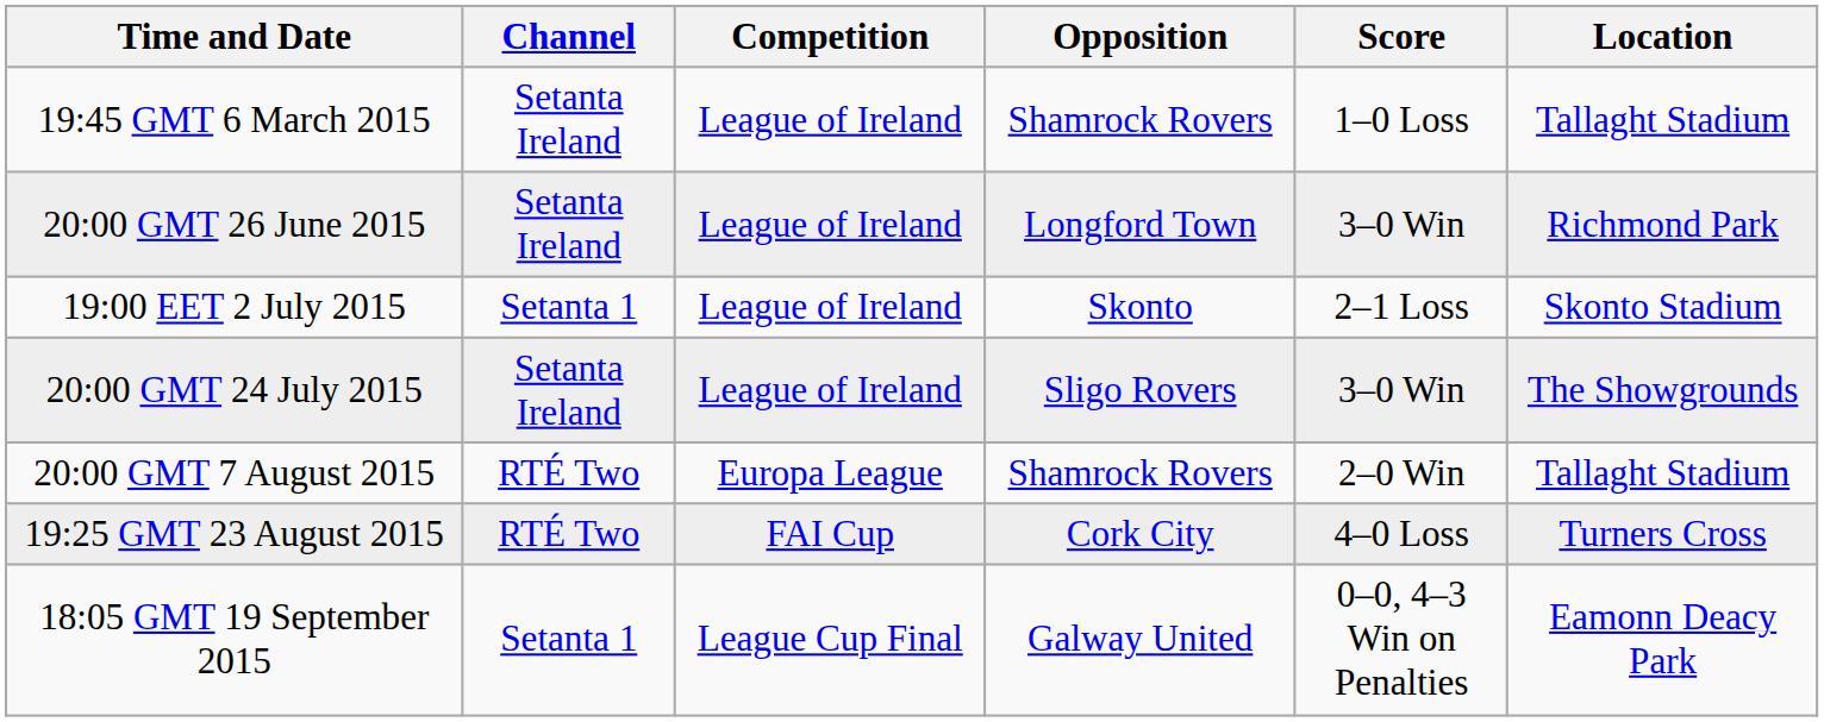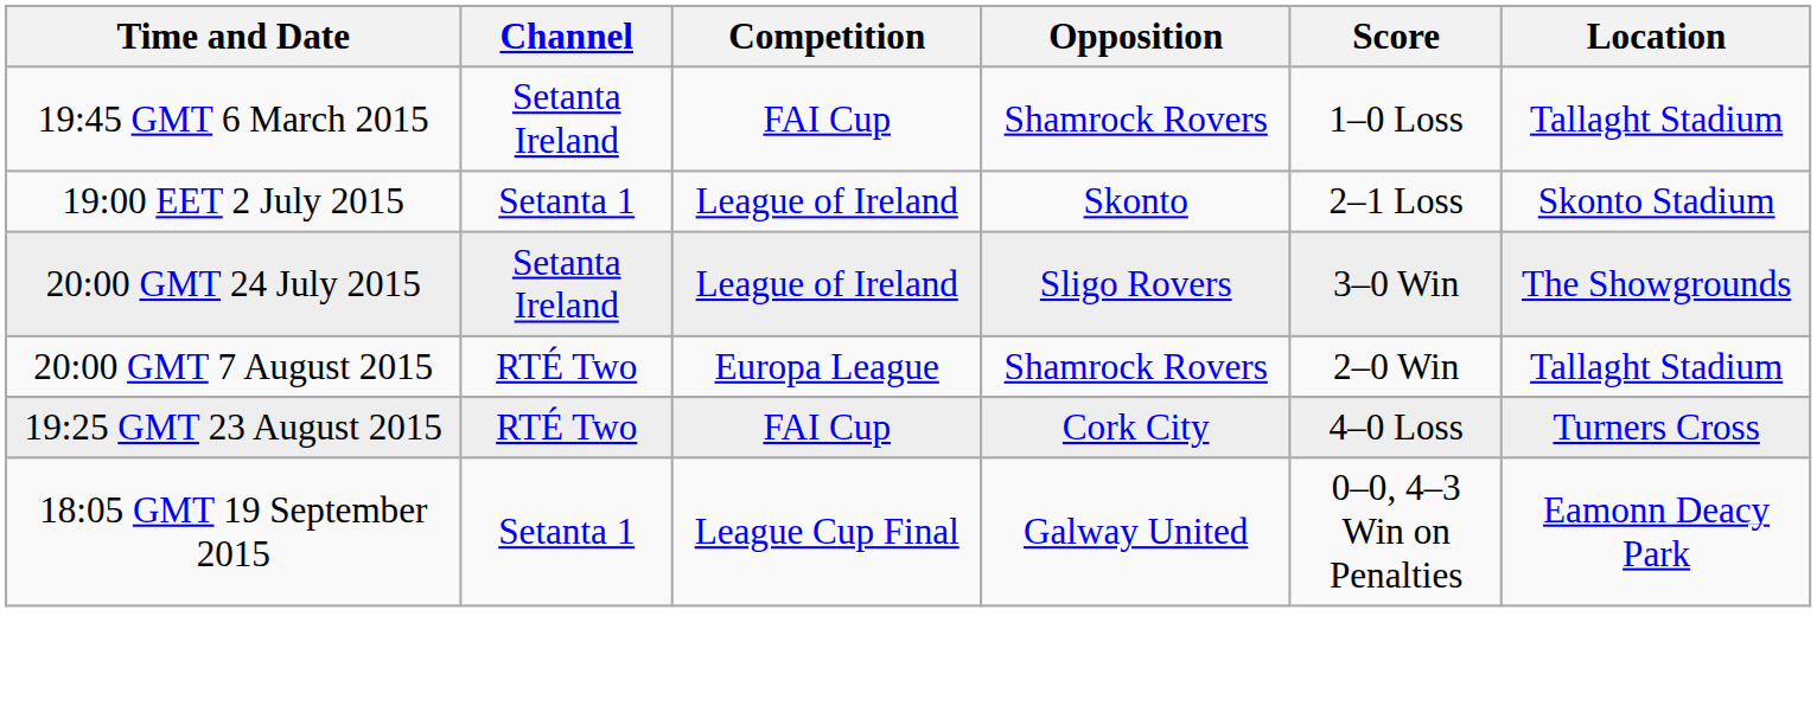 <table class="wikitable" style="font-size: 95%; text-align: center;">
 <tr>
 <th width=180>Time and Date</th>
 <th width=80><a href='#'>Channel</a></th>
 <th width=120>Competition</th>
 <th width=120>Opposition</th>
 <th width=80>Score</th>
 <th width=120>Location</th>
 </tr>
 <tr>
 <td>19:45 <a href='#'>GMT</a> 6 March 2015</td>
 <td><a href='#'>Setanta Ireland</a></td>
-<td><a href='#'>League of Ireland</a></td>
+<td><a href='#'>FAI Cup</a></td>
 <td><a href='#'>Shamrock Rovers</a></td>
 <td>1–0 Loss</td>
 <td><a href='#'>Tallaght Stadium</a></td>
-</tr>
-<tr style="background:#eee;">
-<td>20:00 <a href='#'>GMT</a> 26 June 2015</td>
-<td><a href='#'>Setanta Ireland</a></td>
-<td><a href='#'>League of Ireland</a></td>
-<td><a href='#'>Longford Town</a></td>
-<td>3–0 Win</td>
-<td><a href='#'>Richmond Park</a></td>
 </tr>
 <tr>
 <td>19:00 <a href='#'>EET</a> 2 July 2015</td>
 <td><a href='#'>Setanta 1</a></td>
 <td><a href='#'>League of Ireland</a></td>
 <td><a href='#'>Skonto</a></td>
 <td>2–1 Loss</td>
 <td><a href='#'>Skonto Stadium</a></td>
 </tr>
 <tr style="background:#eee;">
 <td>20:00 <a href='#'>GMT</a> 24 July 2015</td>
 <td><a href='#'>Setanta Ireland</a></td>
 <td><a href='#'>League of Ireland</a></td>
 <td><a href='#'>Sligo Rovers</a></td>
 <td>3–0 Win</td>
 <td><a href='#'>The Showgrounds</a></td>
 </tr>
 <tr>
 <td>20:00 <a href='#'>GMT</a> 7 August 2015</td>
 <td><a href='#'>RTÉ Two</a></td>
 <td><a href='#'>Europa League</a></td>
 <td><a href='#'>Shamrock Rovers</a></td>
 <td>2–0 Win</td>
 <td><a href='#'>Tallaght Stadium</a></td>
 </tr>
 <tr style="background:#eee;">
 <td>19:25 <a href='#'>GMT</a> 23 August 2015</td>
 <td><a href='#'>RTÉ Two</a></td>
 <td><a href='#'>FAI Cup</a></td>
 <td><a href='#'>Cork City</a></td>
 <td>4–0 Loss</td>
 <td><a href='#'>Turners Cross</a></td>
 </tr>
 <tr>
 <td>18:05 <a href='#'>GMT</a> 19 September 2015</td>
 <td><a href='#'>Setanta 1</a></td>
 <td><a href='#'>League Cup Final</a></td>
 <td><a href='#'>Galway United</a></td>
 <td>0–0, 4–3 Win on Penalties</td>
 <td><a href='#'>Eamonn Deacy Park</a></td>
 </tr>
 </table>
